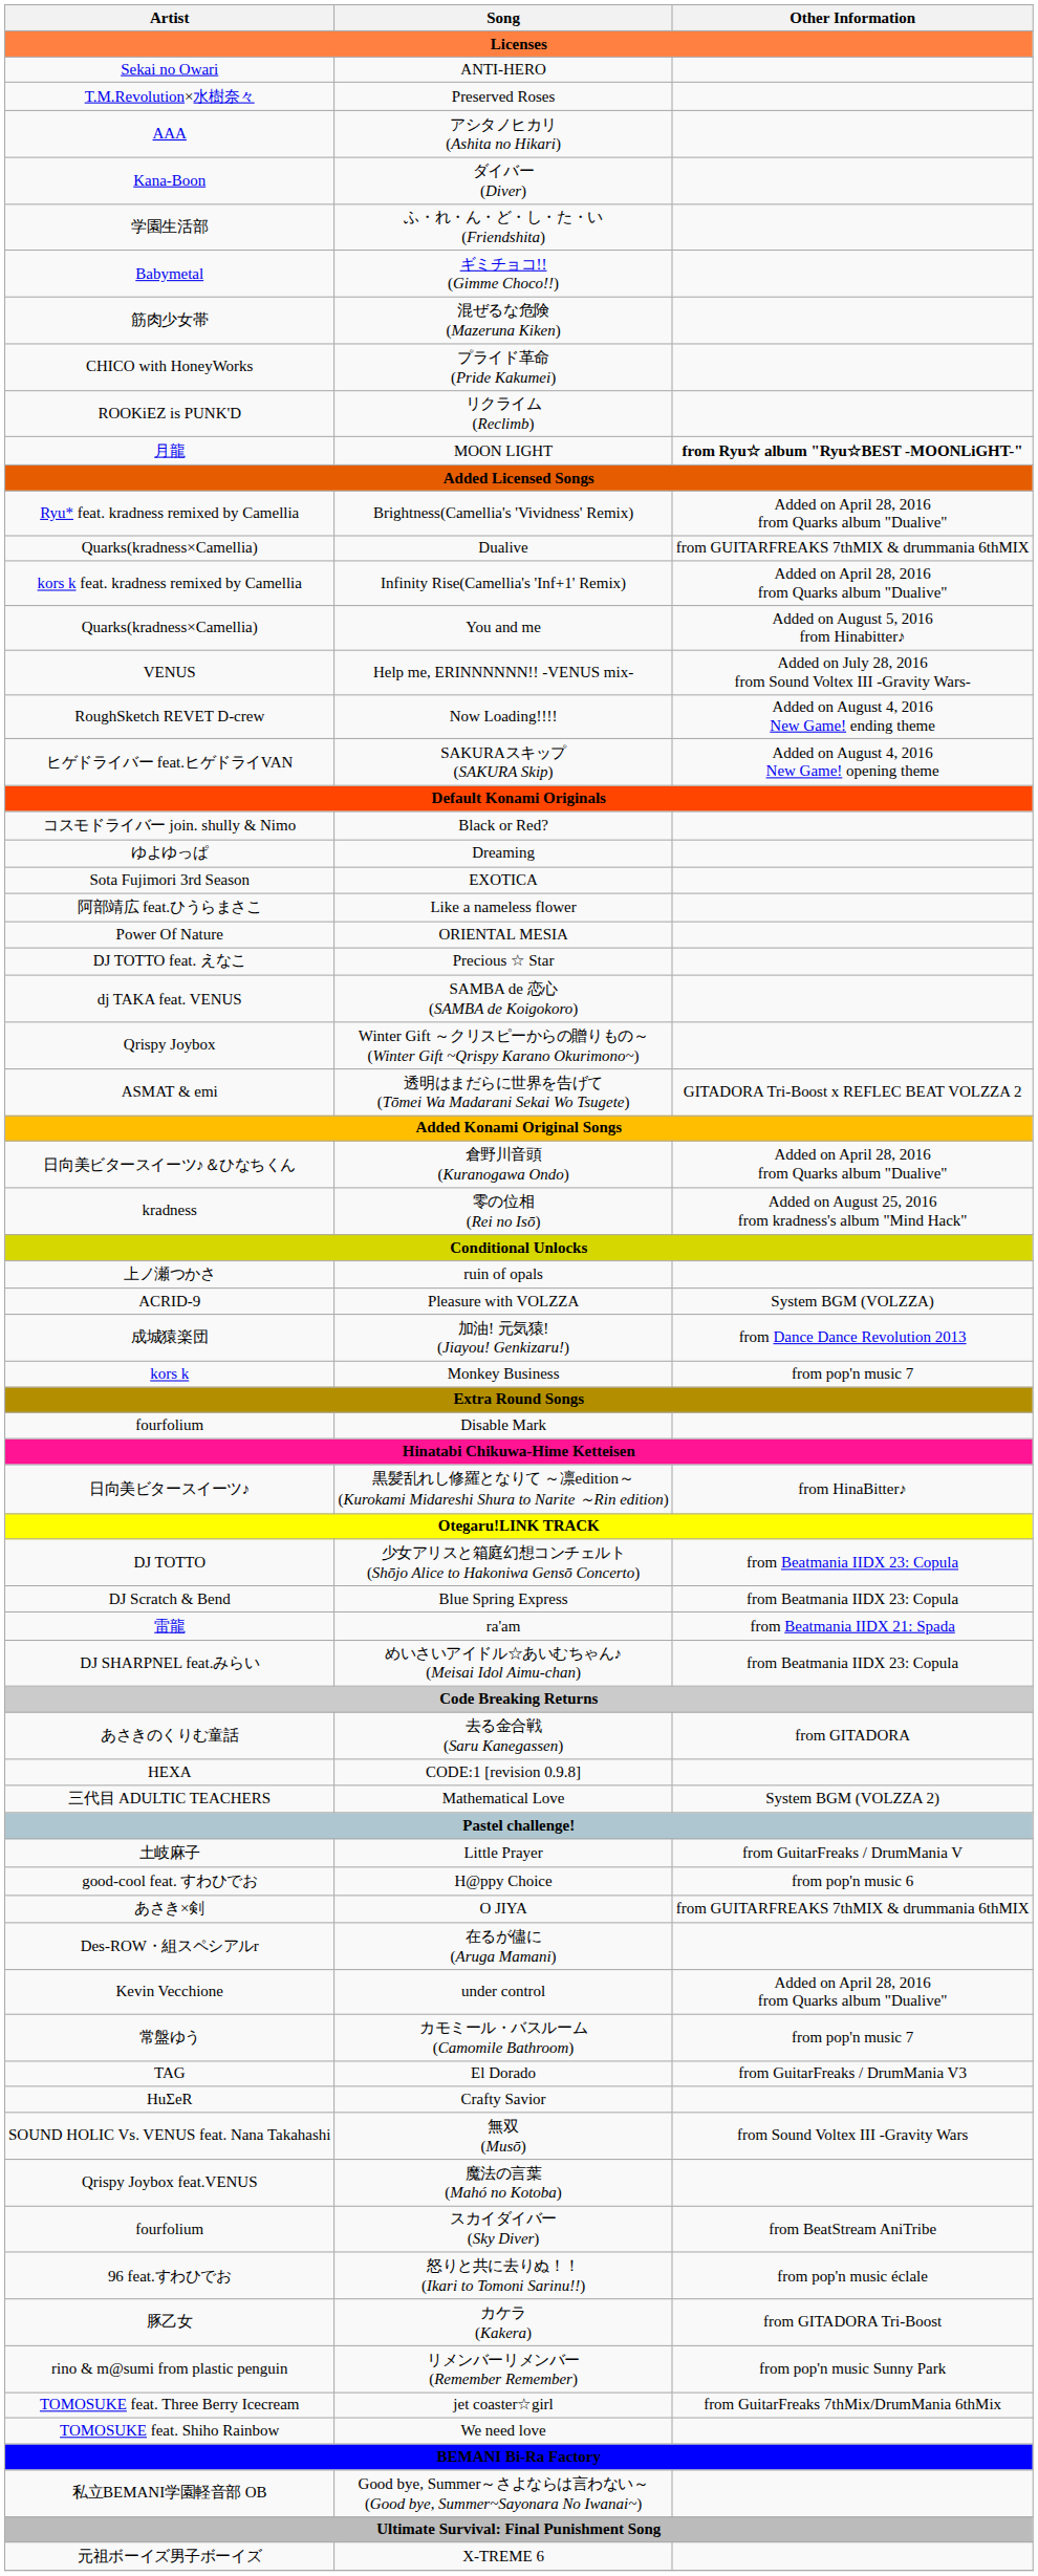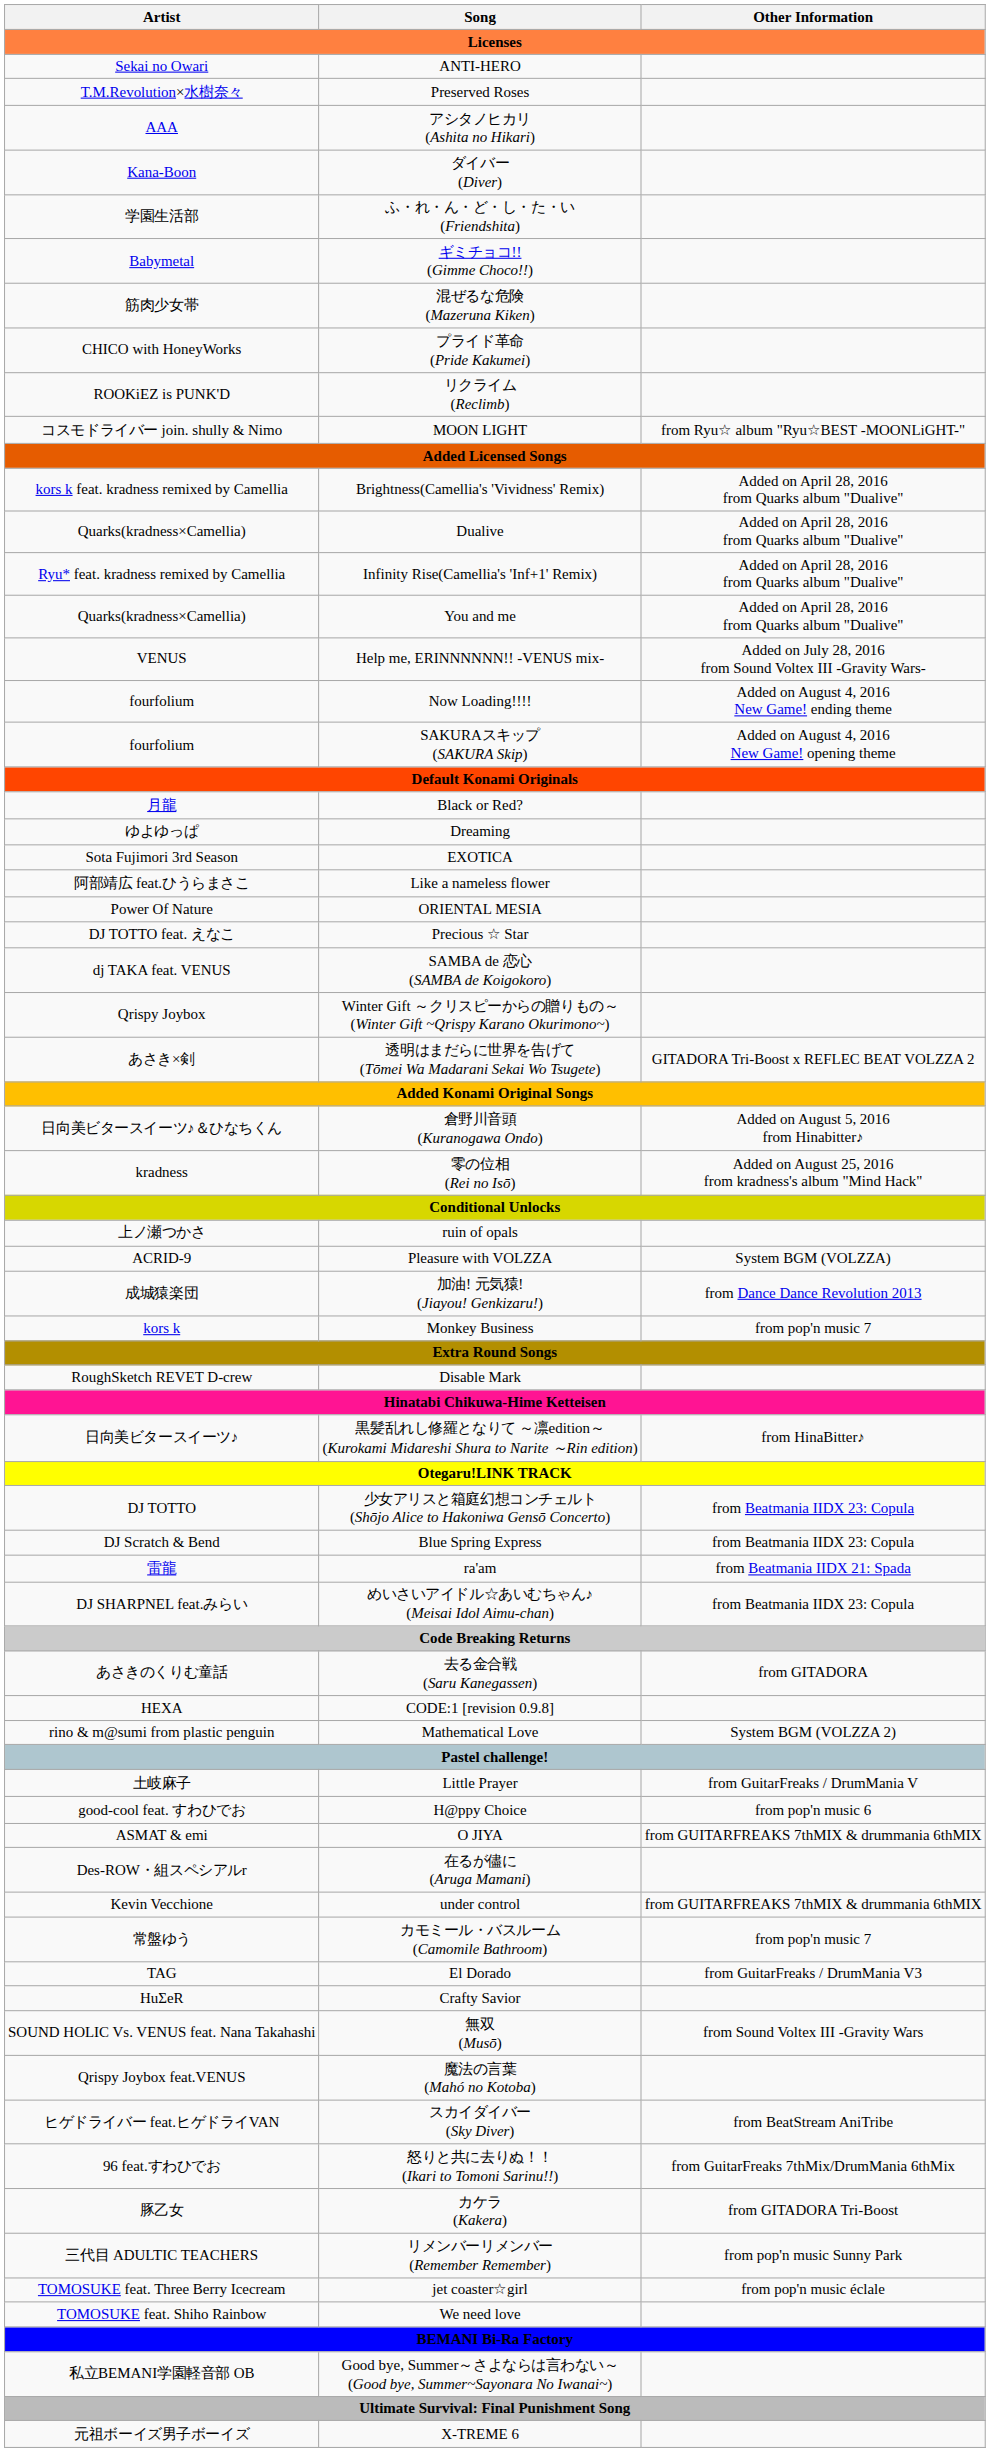 <table class="wikitable sortable" style="font-size:90%; text-align:center;">
 <tr>
 <th>Artist</th>
 <th>Song</th>
 <th>Other Information</th>
 </tr>
 <tr>
 <th colspan="5" style="background:#FF8040;">Licenses</th>
 </tr>
 <tr>
 <td><a href='#'>Sekai no Owari</a></td>
 <td>ANTI-HERO</td>
 <td></td>
 </tr>
 <tr>
 <td><a href='#'>T.M.Revolution</a>×<a href='#'>水樹奈々</a></td>
 <td>Preserved Roses</td>
 <td></td>
 </tr>
 <tr>
 <td><a href='#'>AAA</a></td>
 <td>アシタノヒカリ <br>(<em>Ashita no Hikari</em>)</td>
 <td></td>
 </tr>
 <tr>
 <td><a href='#'>Kana-Boon</a></td>
 <td>ダイバー<br>(<em>Diver</em>)</td>
 <td></td>
 </tr>
 <tr>
 <td>学園生活部</td>
 <td>ふ・れ・ん・ど・し・た・い <br>(<em>Friendshita</em>)</td>
 <td></td>
 </tr>
 <tr>
 <td><a href='#'>Babymetal</a></td>
 <td><a href='#'>ギミチョコ!!</a> <br>(<em>Gimme Choco!!</em>)</td>
 <td></td>
 </tr>
 <tr>
 <td>筋肉少女帯</td>
 <td>混ぜるな危険<br>(<em>Mazeruna Kiken</em>)</td>
 <td></td>
 </tr>
 <tr>
 <td>CHICO with HoneyWorks</td>
 <td>プライド革命<br>(<em>Pride Kakumei</em>)</td>
 <td></td>
 </tr>
 <tr>
 <td>ROOKiEZ is PUNK'D</td>
 <td>リクライム <br>(<em>Reclimb</em>)</td>
 <td></td>
 </tr>
 <tr>
-<td><a href='#'>月龍</a></td>
+<td>コスモドライバー join. shully & Nimo</td>
 <td>MOON LIGHT</td>
-<td><strong>from Ryu☆ album "Ryu☆BEST -MOONLiGHT-"</strong></td>
+<td>from Ryu☆ album "Ryu☆BEST -MOONLiGHT-"</td>
 </tr>
 <tr>
 <th colspan="5" style="background:#E65C00;">Added Licensed Songs</th>
 </tr>
 <tr>
-<td><a href='#'>Ryu*</a> feat. kradness remixed by Camellia</td>
+<td><a href='#'>kors k</a> feat. kradness remixed by Camellia</td>
 <td>Brightness(Camellia's 'Vividness' Remix)</td>
 <td>Added on April 28, 2016<br>from Quarks album "Dualive"</td>
 </tr>
 <tr>
 <td>Quarks(kradness×Camellia)</td>
 <td>Dualive</td>
-<td>from GUITARFREAKS 7thMIX & drummania 6thMIX</td>
+<td>Added on April 28, 2016<br>from Quarks album "Dualive"</td>
 </tr>
 <tr>
-<td><a href='#'>kors k</a> feat. kradness remixed by Camellia</td>
+<td><a href='#'>Ryu*</a> feat. kradness remixed by Camellia</td>
 <td>Infinity Rise(Camellia's 'Inf+1' Remix)</td>
 <td>Added on April 28, 2016<br>from Quarks album "Dualive"</td>
 </tr>
 <tr>
 <td>Quarks(kradness×Camellia)</td>
 <td>You and me</td>
-<td>Added on August 5, 2016<br>from Hinabitter♪</td>
+<td>Added on April 28, 2016<br>from Quarks album "Dualive"</td>
 </tr>
 <tr>
 <td>VENUS</td>
 <td>Help me, ERINNNNNN!! -VENUS mix-</td>
 <td>Added on July 28, 2016<br>from Sound Voltex III -Gravity Wars-</td>
 </tr>
 <tr>
-<td>RoughSketch REVET D-crew</td>
+<td>fourfolium</td>
 <td>Now Loading!!!!</td>
 <td>Added on August 4, 2016<br><a href='#'>New Game!</a> ending theme</td>
 </tr>
 <tr>
-<td>ヒゲドライバー feat.ヒゲドライVAN</td>
+<td>fourfolium</td>
 <td>SAKURAスキップ <br>(<em>SAKURA Skip</em>)</td>
 <td>Added on August 4, 2016<br><a href='#'>New Game!</a> opening theme</td>
 </tr>
 <tr>
 <th colspan="5" style="background:#FF4500;">Default Konami Originals</th>
 </tr>
 <tr>
-<td>コスモドライバー join. shully & Nimo</td>
+<td><a href='#'>月龍</a></td>
 <td>Black or Red?</td>
 <td></td>
 </tr>
 <tr>
 <td>ゆよゆっぱ</td>
 <td>Dreaming</td>
 <td></td>
 </tr>
 <tr>
 <td>Sota Fujimori 3rd Season</td>
 <td>EXOTICA</td>
 <td></td>
 </tr>
 <tr>
 <td>阿部靖広 feat.ひうらまさこ</td>
 <td>Like a nameless flower</td>
 <td></td>
 </tr>
 <tr>
 <td>Power Of Nature</td>
 <td>ORIENTAL MESIA</td>
 <td></td>
 </tr>
 <tr>
 <td>DJ TOTTO feat. えなこ</td>
 <td>Precious ☆ Star</td>
 <td></td>
 </tr>
 <tr>
 <td>dj TAKA feat. VENUS</td>
 <td>SAMBA de 恋心<br>(<em>SAMBA de Koigokoro</em>)</td>
 <td></td>
 </tr>
 <tr>
 <td>Qrispy Joybox</td>
 <td>Winter Gift ～クリスピーからの贈りもの～<br>(<em>Winter Gift ~Qrispy Karano Okurimono~</em>)</td>
 <td></td>
 </tr>
 <tr>
-<td>ASMAT & emi</td>
+<td>あさき×剣</td>
 <td>透明はまだらに世界を告げて<br>(<em>Tōmei Wa Madarani Sekai Wo Tsugete</em>)</td>
 <td>GITADORA Tri-Boost x REFLEC BEAT VOLZZA 2</td>
 </tr>
 <tr>
 <th colspan="5" style="background:#FFBF00;">Added Konami Original Songs</th>
 </tr>
 <tr>
 <td>日向美ビタースイーツ♪＆ひなちくん</td>
 <td>倉野川音頭<br> (<em>Kuranogawa Ondo</em>)</td>
-<td>Added on April 28, 2016<br>from Quarks album "Dualive"</td>
+<td>Added on August 5, 2016<br>from Hinabitter♪</td>
 </tr>
 <tr>
 <td>kradness</td>
 <td>零の位相<br>(<em>Rei no Isō</em>)</td>
 <td>Added on August 25, 2016<br>from kradness's album "Mind Hack"</td>
 </tr>
 <tr>
 <th colspan="5" style="background:#D7D700;">Conditional Unlocks</th>
 </tr>
 <tr>
 <td>上ノ瀬つかさ</td>
 <td>ruin of opals</td>
 <td></td>
 </tr>
 <tr>
 <td>ACRID-9</td>
 <td>Pleasure with VOLZZA</td>
 <td>System BGM (VOLZZA)</td>
 </tr>
 <tr>
 <td>成城猿楽団</td>
 <td>加油! 元気猿!<br>(<em>Jiayou! Genkizaru!</em>)</td>
 <td>from <a href='#'>Dance Dance Revolution 2013</a></td>
 </tr>
 <tr>
 <td><a href='#'>kors k</a></td>
 <td>Monkey Business</td>
 <td>from pop'n music 7</td>
 </tr>
 <tr>
 <th colspan="5" style="background:#B38F00;">Extra Round Songs</th>
 </tr>
 <tr>
-<td>fourfolium</td>
+<td>RoughSketch REVET D-crew</td>
 <td>Disable Mark</td>
 <td></td>
 </tr>
 <tr>
 <th colspan="5" style="background:#FF1493;">Hinatabi Chikuwa-Hime Ketteisen</th>
 </tr>
 <tr>
 <td>日向美ビタースイーツ♪</td>
 <td>黒髪乱れし修羅となりて ～凛edition～<br>(<em>Kurokami Midareshi Shura to Narite ～Rin edition</em>)</td>
 <td>from HinaBitter♪</td>
 </tr>
 <tr>
 <th colspan="5" style="background:#FFFF00;">Otegaru!LINK TRACK</th>
 </tr>
 <tr>
 <td>DJ TOTTO</td>
 <td>少女アリスと箱庭幻想コンチェルト<br>(<em>Shōjo Alice to Hakoniwa Gensō Concerto</em>)</td>
 <td>from <a href='#'>Beatmania IIDX 23: Copula</a></td>
 </tr>
 <tr>
 <td>DJ Scratch & Bend</td>
 <td>Blue Spring Express</td>
 <td>from Beatmania IIDX 23: Copula</td>
 </tr>
 <tr>
 <td><a href='#'>雷龍</a></td>
 <td>ra'am</td>
 <td>from <a href='#'>Beatmania IIDX 21: Spada</a></td>
 </tr>
 <tr>
 <td>DJ SHARPNEL feat.みらい</td>
 <td>めいさいアイドル☆あいむちゃん♪<br>(<em>Meisai Idol Aimu-chan</em>)</td>
 <td>from Beatmania IIDX 23: Copula</td>
 </tr>
 <tr>
 <th colspan="5" style="background:#CBCBCB;">Code Breaking Returns</th>
 </tr>
 <tr>
 <td>あさきのくりむ童話</td>
 <td>去る金合戦<br>(<em>Saru Kanegassen</em>)</td>
 <td>from GITADORA</td>
 </tr>
 <tr>
 <td>HEXA</td>
 <td>CODE:1 [revision 0.9.8]</td>
 <td></td>
 </tr>
 <tr>
-<td>三代目 ADULTIC TEACHERS</td>
+<td>rino & m@sumi from plastic penguin</td>
 <td>Mathematical Love</td>
 <td>System BGM (VOLZZA 2)</td>
 </tr>
 <tr>
 <th colspan="5" style="background:#aec6cf;">Pastel challenge!</th>
 </tr>
 <tr>
 <td>土岐麻子</td>
 <td>Little Prayer</td>
 <td>from GuitarFreaks / DrumMania V</td>
 </tr>
 <tr>
 <td>good-cool feat. すわひでお</td>
 <td>H@ppy Choice</td>
 <td>from pop'n music 6</td>
 </tr>
 <tr>
-<td>あさき×剣</td>
+<td>ASMAT & emi</td>
 <td>O JIYA</td>
 <td>from GUITARFREAKS 7thMIX & drummania 6thMIX</td>
 </tr>
 <tr>
 <td>Des-ROW・組スペシアルr</td>
 <td>在るが儘に<br>(<em>Aruga Mamani</em>)</td>
 <td></td>
 </tr>
 <tr>
 <td>Kevin Vecchione</td>
 <td>under control</td>
-<td>Added on April 28, 2016<br>from Quarks album "Dualive"</td>
+<td>from GUITARFREAKS 7thMIX & drummania 6thMIX</td>
 </tr>
 <tr>
 <td>常盤ゆう</td>
 <td>カモミール・バスルーム<br>(<em>Camomile Bathroom</em>)</td>
 <td>from pop'n music 7</td>
 </tr>
 <tr>
 <td>TAG</td>
 <td>El Dorado</td>
 <td>from GuitarFreaks / DrumMania V3</td>
 </tr>
 <tr>
 <td>HuΣeR</td>
 <td>Crafty Savior</td>
 <td></td>
 </tr>
 <tr>
 <td>SOUND HOLIC Vs. VENUS feat. Nana Takahashi</td>
 <td>無双<br>(<em>Musō</em>)</td>
 <td>from Sound Voltex III -Gravity Wars</td>
 </tr>
 <tr>
 <td>Qrispy Joybox feat.VENUS</td>
 <td>魔法の言葉<br>(<em>Mahó no Kotoba</em>)</td>
 <td></td>
 </tr>
 <tr>
-<td>fourfolium</td>
+<td>ヒゲドライバー feat.ヒゲドライVAN</td>
 <td>スカイダイバー<br>(<em>Sky Diver</em>)</td>
 <td>from BeatStream AniTribe</td>
 </tr>
 <tr>
 <td>96 feat.すわひでお</td>
 <td>怒りと共に去りぬ！！<br>(<em>Ikari to Tomoni Sarinu!!</em>)</td>
-<td>from pop'n music éclale</td>
+<td>from GuitarFreaks 7thMix/DrumMania 6thMix</td>
 </tr>
 <tr>
 <td>豚乙女</td>
 <td>カケラ<br>(<em>Kakera</em>)</td>
 <td>from GITADORA Tri-Boost</td>
 </tr>
 <tr>
-<td>rino & m@sumi from plastic penguin</td>
+<td>三代目 ADULTIC TEACHERS</td>
 <td>リメンバーリメンバー<br>(<em>Remember Remember</em>)</td>
 <td>from pop'n music Sunny Park</td>
 </tr>
 <tr>
 <td><a href='#'>TOMOSUKE</a> feat. Three Berry Icecream</td>
 <td>jet coaster☆girl</td>
-<td>from GuitarFreaks 7thMix/DrumMania 6thMix</td>
+<td>from pop'n music éclale</td>
 </tr>
 <tr>
 <td><a href='#'>TOMOSUKE</a> feat. Shiho Rainbow</td>
 <td>We need love</td>
 <td></td>
 </tr>
 <tr>
 <th colspan="5" style="background:#0000FF;">BEMANI Bi-Ra Factory</th>
 </tr>
 <tr>
 <td>私立BEMANI学園軽音部 OB</td>
 <td>Good bye, Summer～さよならは言わない～<br>(<em>Good bye, Summer~Sayonara No Iwanai~</em>)</td>
 <td></td>
 </tr>
 <tr>
 <th colspan="5" style="background:#BBBBBB;">Ultimate Survival: Final Punishment Song</th>
 </tr>
 <tr>
 <td>元祖ボーイズ男子ボーイズ</td>
 <td>X-TREME 6</td>
 <td></td>
 </tr>
 <tr>
 </tr>
 </table>
